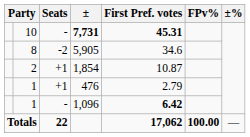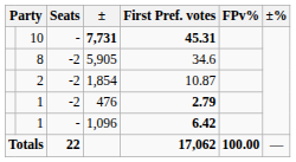 <table class=wikitable>
 <tr>
 <th colspan=2 align=center>Party</th>
 <th valign=top>Seats</th>
 <th valign=top>±</th>
 <th valign=top>First Pref. votes</th>
 <th valign=top>FPv%</th>
 <th valign=top>±%</th>
 </tr>
 <tr>
 <td></td>
 <td align=right>10</td>
 <td align=right>-</td>
 <td align=right><strong>7,731</strong></td>
 <td align=right><strong>45.31</strong></td>
 <td align=right></td>
 </tr>
 <tr>
 <td></td>
 <td align=right>8</td>
 <td align=right>-2</td>
 <td align=right>5,905</td>
 <td align=right>34.6</td>
 <td align=right></td>
 </tr>
 <tr>
 <td></td>
 <td align=right>2</td>
-<td align=right>+1</td>
+<td align=right>-2</td>
 <td align=right>1,854</td>
 <td align=right>10.87</td>
 <td align=right></td>
 </tr>
 <tr>
 <td></td>
 <td align=right>1</td>
-<td align=right>+1</td>
+<td align=right>-2</td>
 <td align=right>476</td>
-<td align=right>2.79</td>
+<td align=right><strong>2.79</strong></td>
 <td align=right></td>
 </tr>
 <tr>
 <td></td>
 <td align=right>1</td>
 <td align=right>-</td>
 <td align=right>1,096</td>
 <td align=right><strong>6.42</strong></td>
 <td align=right></td>
 </tr>
 <tr>
 <td colspan=2 align=center><strong>Totals</strong></td>
 <td align=right><strong>22</strong></td>
 <td align=center></td>
 <td align=right><strong>17,062</strong></td>
 <td align=center><strong>100.00</strong></td>
 <td align=center>—</td>
 </tr>
 </table>
